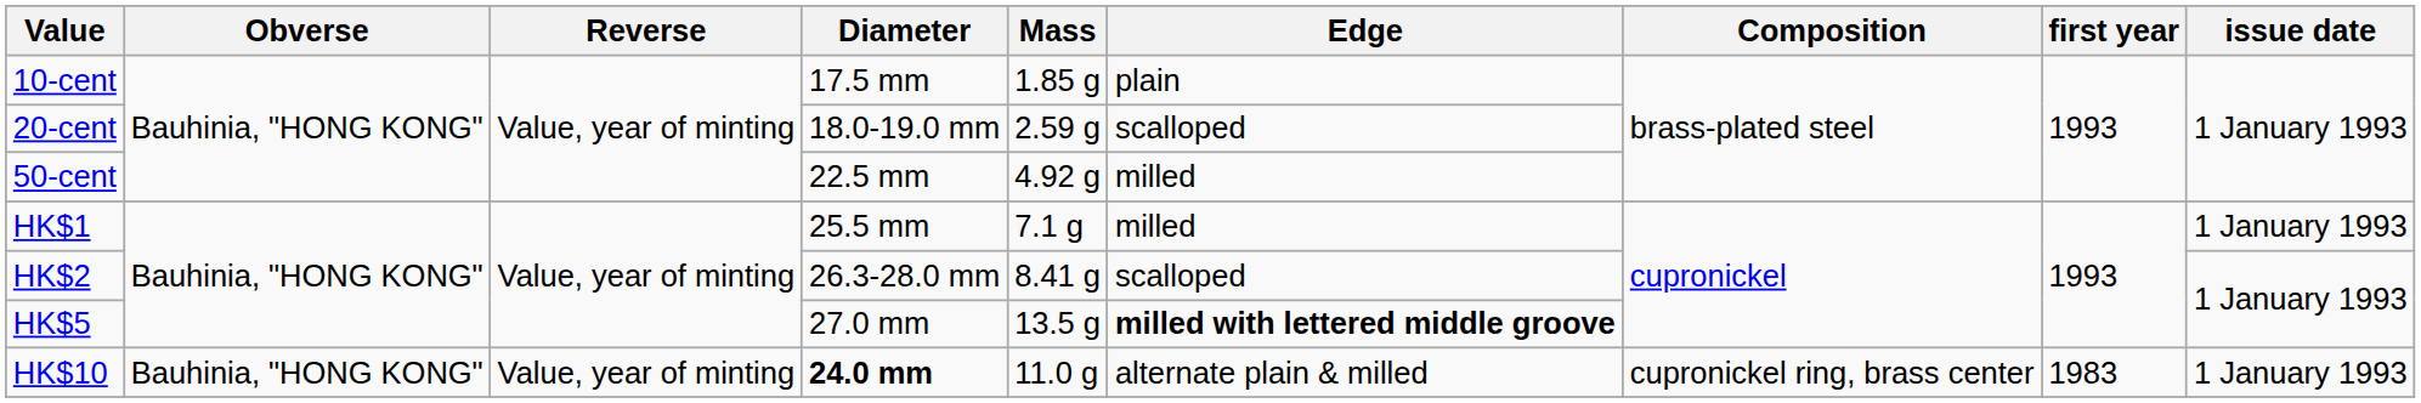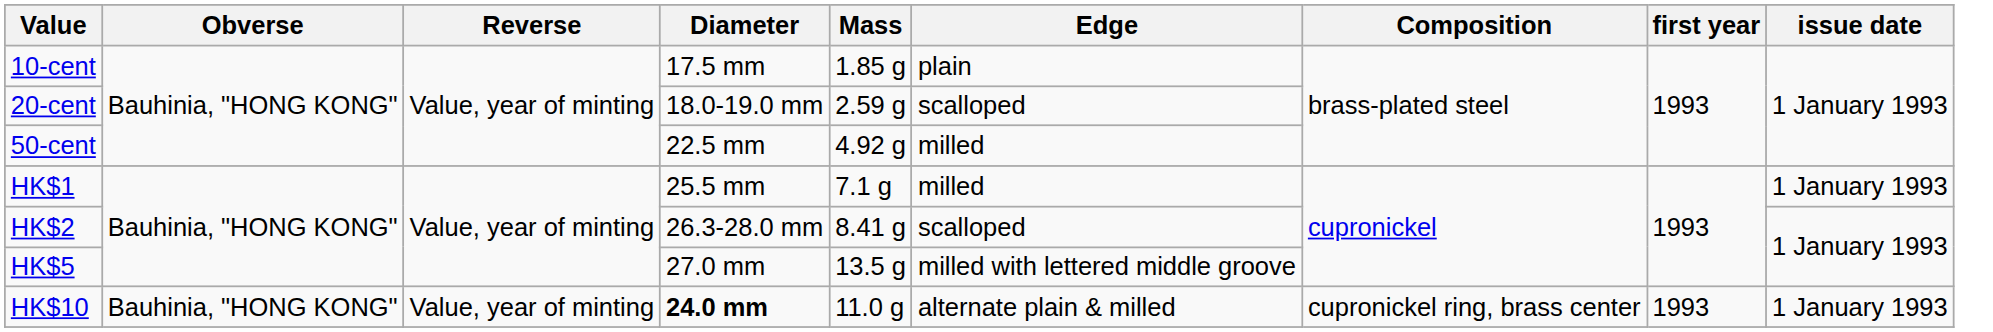 <table class="wikitable" style="font-size: 90%">
 <tr>
 <th>Value</th>
 <th>Obverse</th>
 <th>Reverse</th>
 <th>Diameter</th>
 <th>Mass</th>
 <th>Edge</th>
 <th>Composition</th>
 <th>first year</th>
 <th>issue date</th>
 </tr>
 <tr>
 <td><a href='#'>10-cent</a></td>
 <td rowspan="3">Bauhinia, "HONG KONG"</td>
 <td rowspan="3">Value, year of minting</td>
 <td>17.5 mm</td>
 <td>1.85 g</td>
 <td>plain</td>
 <td rowspan="3">brass-plated steel</td>
 <td rowspan="3">1993</td>
 <td rowspan="3">1 January 1993</td>
 </tr>
 <tr>
 <td><a href='#'>20-cent</a></td>
 <td>18.0-19.0 mm</td>
 <td>2.59 g</td>
 <td>scalloped</td>
 </tr>
 <tr>
 <td><a href='#'>50-cent</a></td>
 <td>22.5 mm</td>
 <td>4.92 g</td>
 <td>milled</td>
 </tr>
 <tr>
 <td><a href='#'>HK$1</a></td>
 <td rowspan="3">Bauhinia, "HONG KONG"</td>
 <td rowspan="3">Value, year of minting</td>
 <td>25.5 mm</td>
 <td>7.1 g</td>
 <td>milled</td>
 <td rowspan="3"><a href='#'>cupronickel</a></td>
 <td rowspan="3">1993</td>
 <td>1 January 1993</td>
 </tr>
 <tr>
 <td><a href='#'>HK$2</a></td>
 <td>26.3-28.0 mm</td>
 <td>8.41 g</td>
 <td>scalloped</td>
 <td rowspan="2">1 January 1993</td>
 </tr>
 <tr>
 <td><a href='#'>HK$5</a></td>
 <td>27.0 mm</td>
 <td>13.5 g</td>
-<td><strong>milled with lettered middle groove</strong></td>
+<td>milled with lettered middle groove</td>
 </tr>
 <tr>
 <td><a href='#'>HK$10</a></td>
 <td>Bauhinia, "HONG KONG"</td>
 <td>Value, year of minting</td>
 <td><strong>24.0 mm</strong></td>
 <td>11.0 g</td>
 <td>alternate plain & milled</td>
 <td>cupronickel ring, brass center</td>
-<td>1983</td>
+<td>1993</td>
 <td>1 January 1993</td>
 </tr>
 </table>
